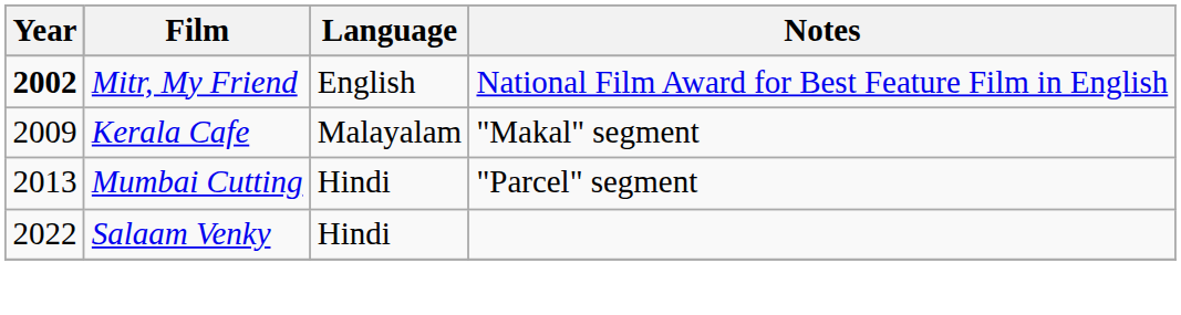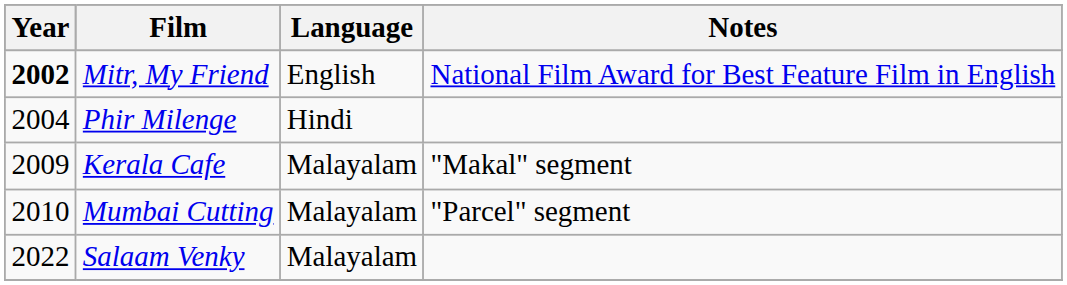 <table class="wikitable sortable">
 <tr style="background:#000;">
 <th>Year</th>
 <th>Film</th>
 <th>Language</th>
 <th>Notes</th>
 </tr>
 <tr>
 <td><strong>2002</strong></td>
 <td><em><a href='#'>Mitr, My Friend</a></em></td>
 <td>English</td>
 <td><a href='#'>National Film Award for Best Feature Film in English</a></td>
 </tr>
 <tr>
+<td>2004</td>
+<td><em><a href='#'>Phir Milenge</a></em></td>
+<td>Hindi</td>
+<td></td>
+</tr>
+<tr>
 <td>2009</td>
 <td><em><a href='#'>Kerala Cafe</a></em></td>
 <td>Malayalam</td>
 <td>"Makal" segment</td>
 </tr>
 <tr>
-<td>2013</td>
+<td>2010</td>
 <td><em><a href='#'>Mumbai Cutting</a></em></td>
-<td>Hindi</td>
+<td>Malayalam</td>
 <td>"Parcel" segment</td>
 </tr>
 <tr>
 <td>2022</td>
 <td><em><a href='#'>Salaam Venky</a></em></td>
-<td>Hindi</td>
+<td>Malayalam</td>
 <td></td>
 </tr>
 <tr>
 </tr>
 </table>
